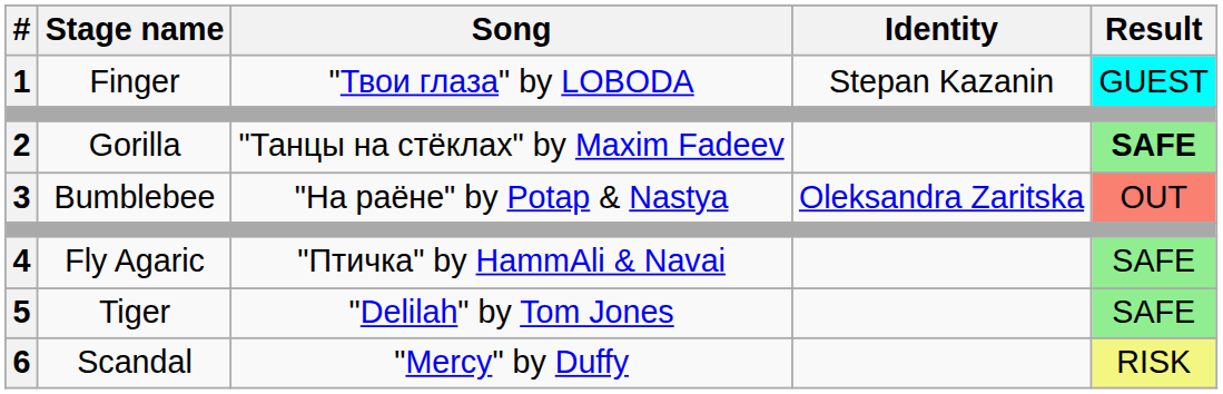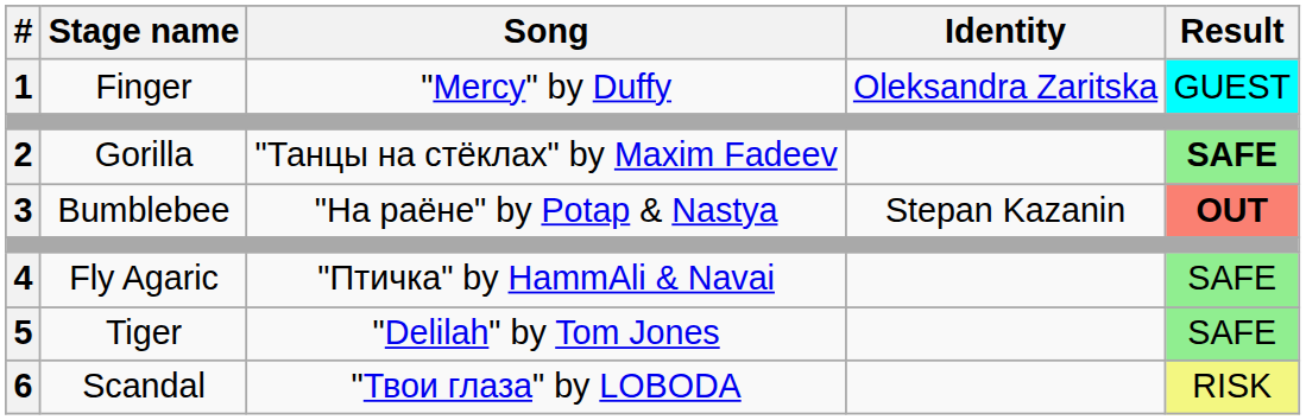 <table class="wikitable plainrowheaders" style="text-align: center">
 <tr>
 <th>#</th>
 <th>Stage name</th>
 <th>Song</th>
 <th>Identity</th>
 <th>Result</th>
 </tr>
 <tr>
 <th>1</th>
 <td>Finger</td>
-<td>"<a href='#'>Твои глаза</a>" by <a href='#'>LOBODA</a></td>
-<td>Stepan Kazanin</td>
+<td>"<a href='#'>Mercy</a>" by <a href='#'>Duffy</a></td>
+<td><a href='#'>Oleksandra Zaritska</a></td>
 <td bgcolor=#00ffff>GUEST</td>
 </tr>
 <tr>
 <td colspan="5" style="background:darkgray"></td>
 </tr>
 <tr>
 <th>2</th>
 <td>Gorilla</td>
 <td>"Танцы на стёклах" by <a href='#'>Maxim Fadeev</a></td>
 <td></td>
 <td bgcolor=lightgreen><strong>SAFE</strong></td>
 </tr>
 <tr>
 <th>3</th>
 <td>Bumblebee</td>
 <td>"На раёне" by <a href='#'>Potap</a> & <a href='#'>Nastya</a></td>
-<td><a href='#'>Oleksandra Zaritska</a></td>
-<td bgcolor=salmon>OUT</td>
+<td>Stepan Kazanin</td>
+<td bgcolor=salmon><strong>OUT</strong></td>
 </tr>
 <tr>
 <td colspan="5" style="background:darkgray"></td>
 </tr>
 <tr>
 <th>4</th>
 <td>Fly Agaric</td>
 <td>"Птичка" by <a href='#'>HammAli & Navai</a></td>
 <td></td>
 <td bgcolor=lightgreen>SAFE</td>
 </tr>
 <tr>
 <th>5</th>
 <td>Tiger</td>
 <td>"<a href='#'>Delilah</a>" by <a href='#'>Tom Jones</a></td>
 <td></td>
 <td bgcolor=lightgreen>SAFE</td>
 </tr>
 <tr>
 <th>6</th>
 <td>Scandal</td>
-<td>"<a href='#'>Mercy</a>" by <a href='#'>Duffy</a></td>
+<td>"<a href='#'>Твои глаза</a>" by <a href='#'>LOBODA</a></td>
 <td></td>
 <td bgcolor="#F3F781">RISK</td>
 </tr>
 </table>
